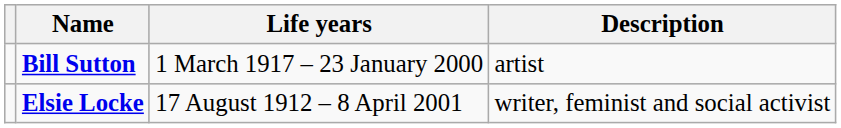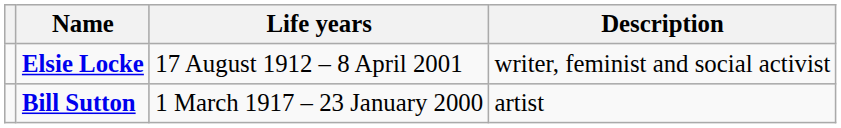 <table class="wikitable">
 <tr>
 <th></th>
 <th>Name</th>
 <th>Life years</th>
 <th>Description</th>
 </tr>
 <tr>
 <td></td>
+<td><strong><a href='#'>Elsie Locke</a></strong></td>
+<td>17 August 1912 – 8 April 2001</td>
+<td>writer, feminist and social activist</td>
+</tr>
+<tr>
+<td></td>
 <td><strong><a href='#'>Bill Sutton</a></strong></td>
 <td>1 March 1917 – 23 January 2000</td>
 <td>artist</td>
 </tr>
-<tr>
-<td></td>
-<td><strong><a href='#'>Elsie Locke</a></strong></td>
-<td>17 August 1912 – 8 April 2001</td>
-<td>writer, feminist and social activist</td>
-</tr>
 </table>
